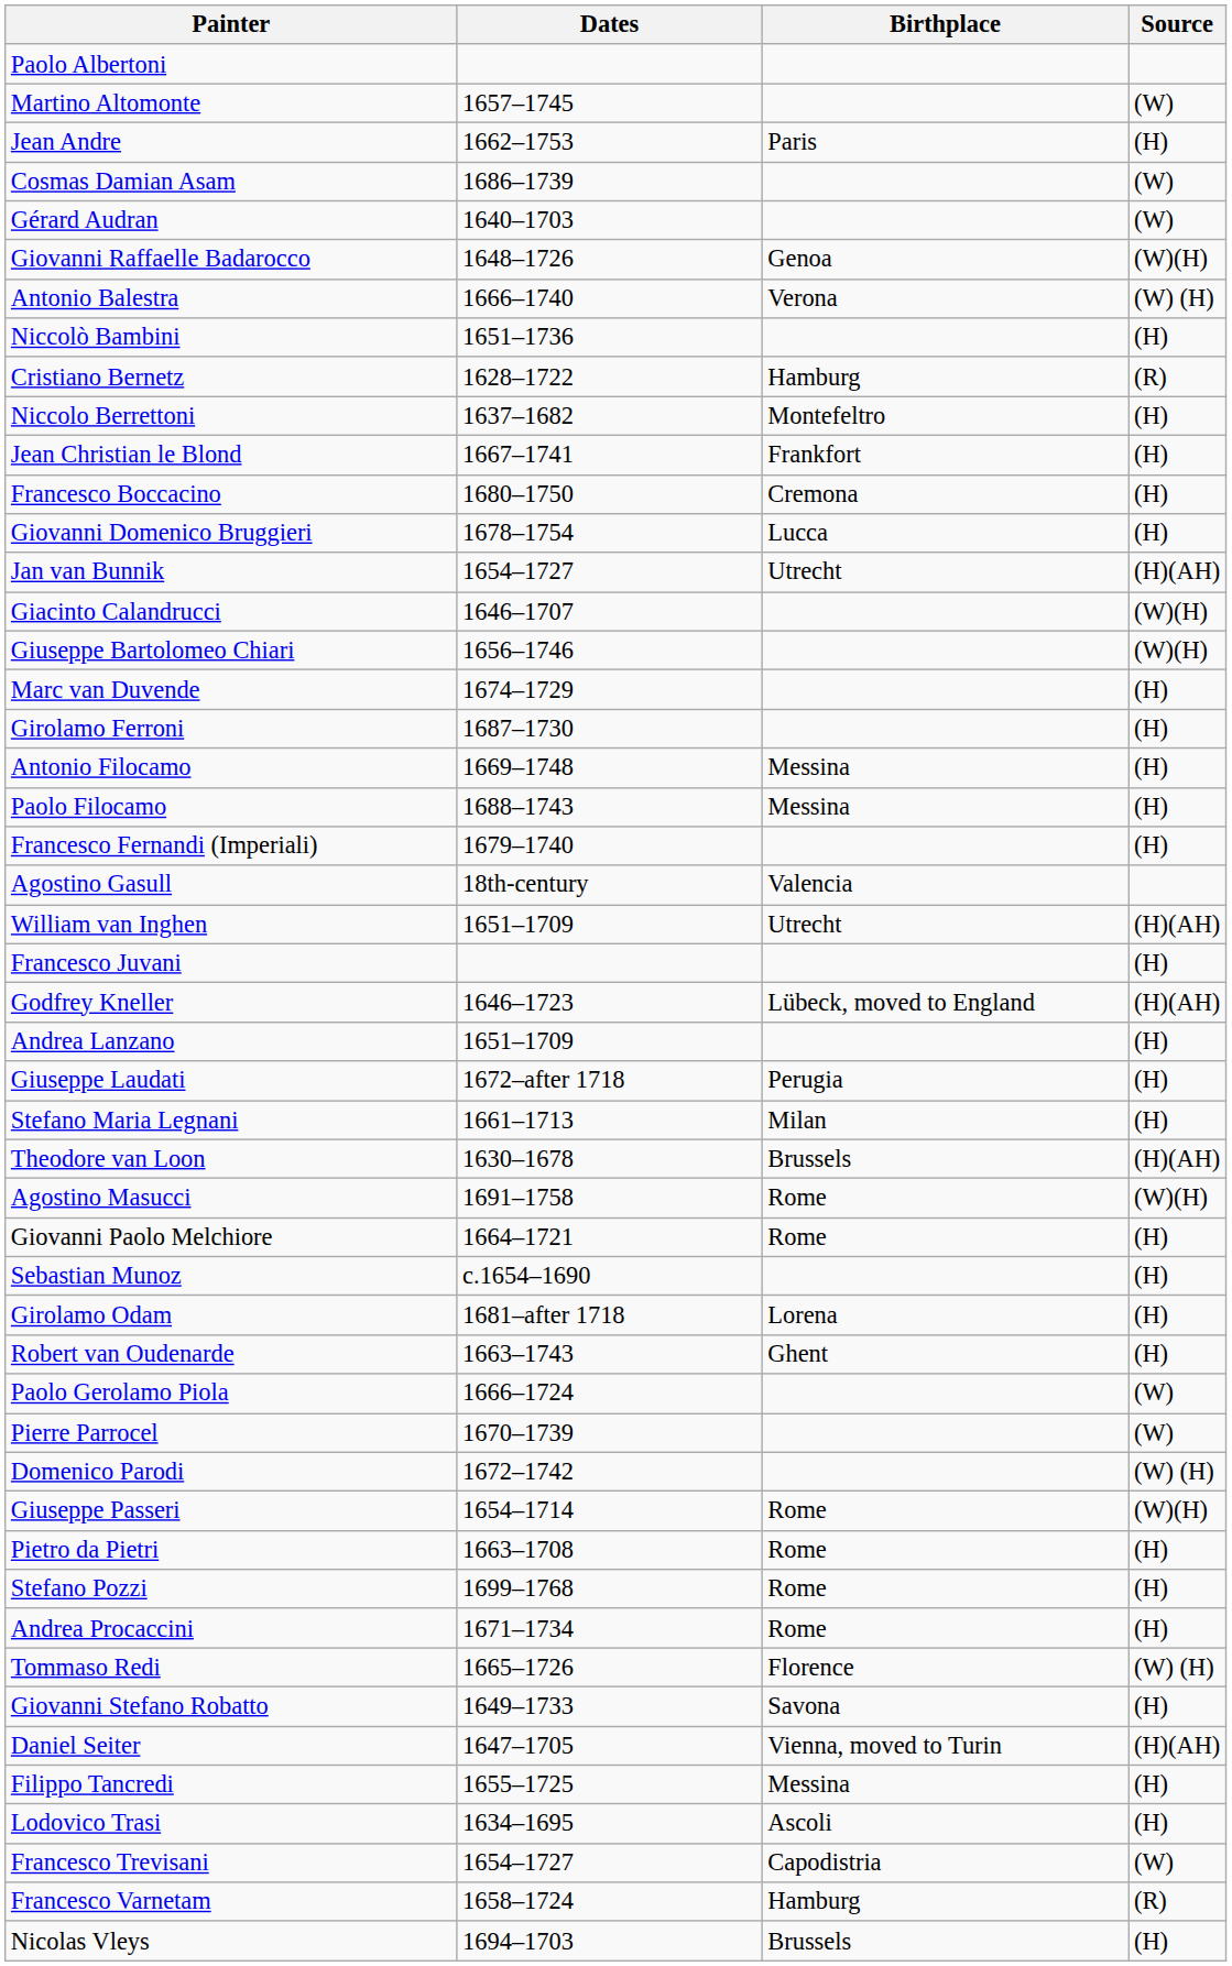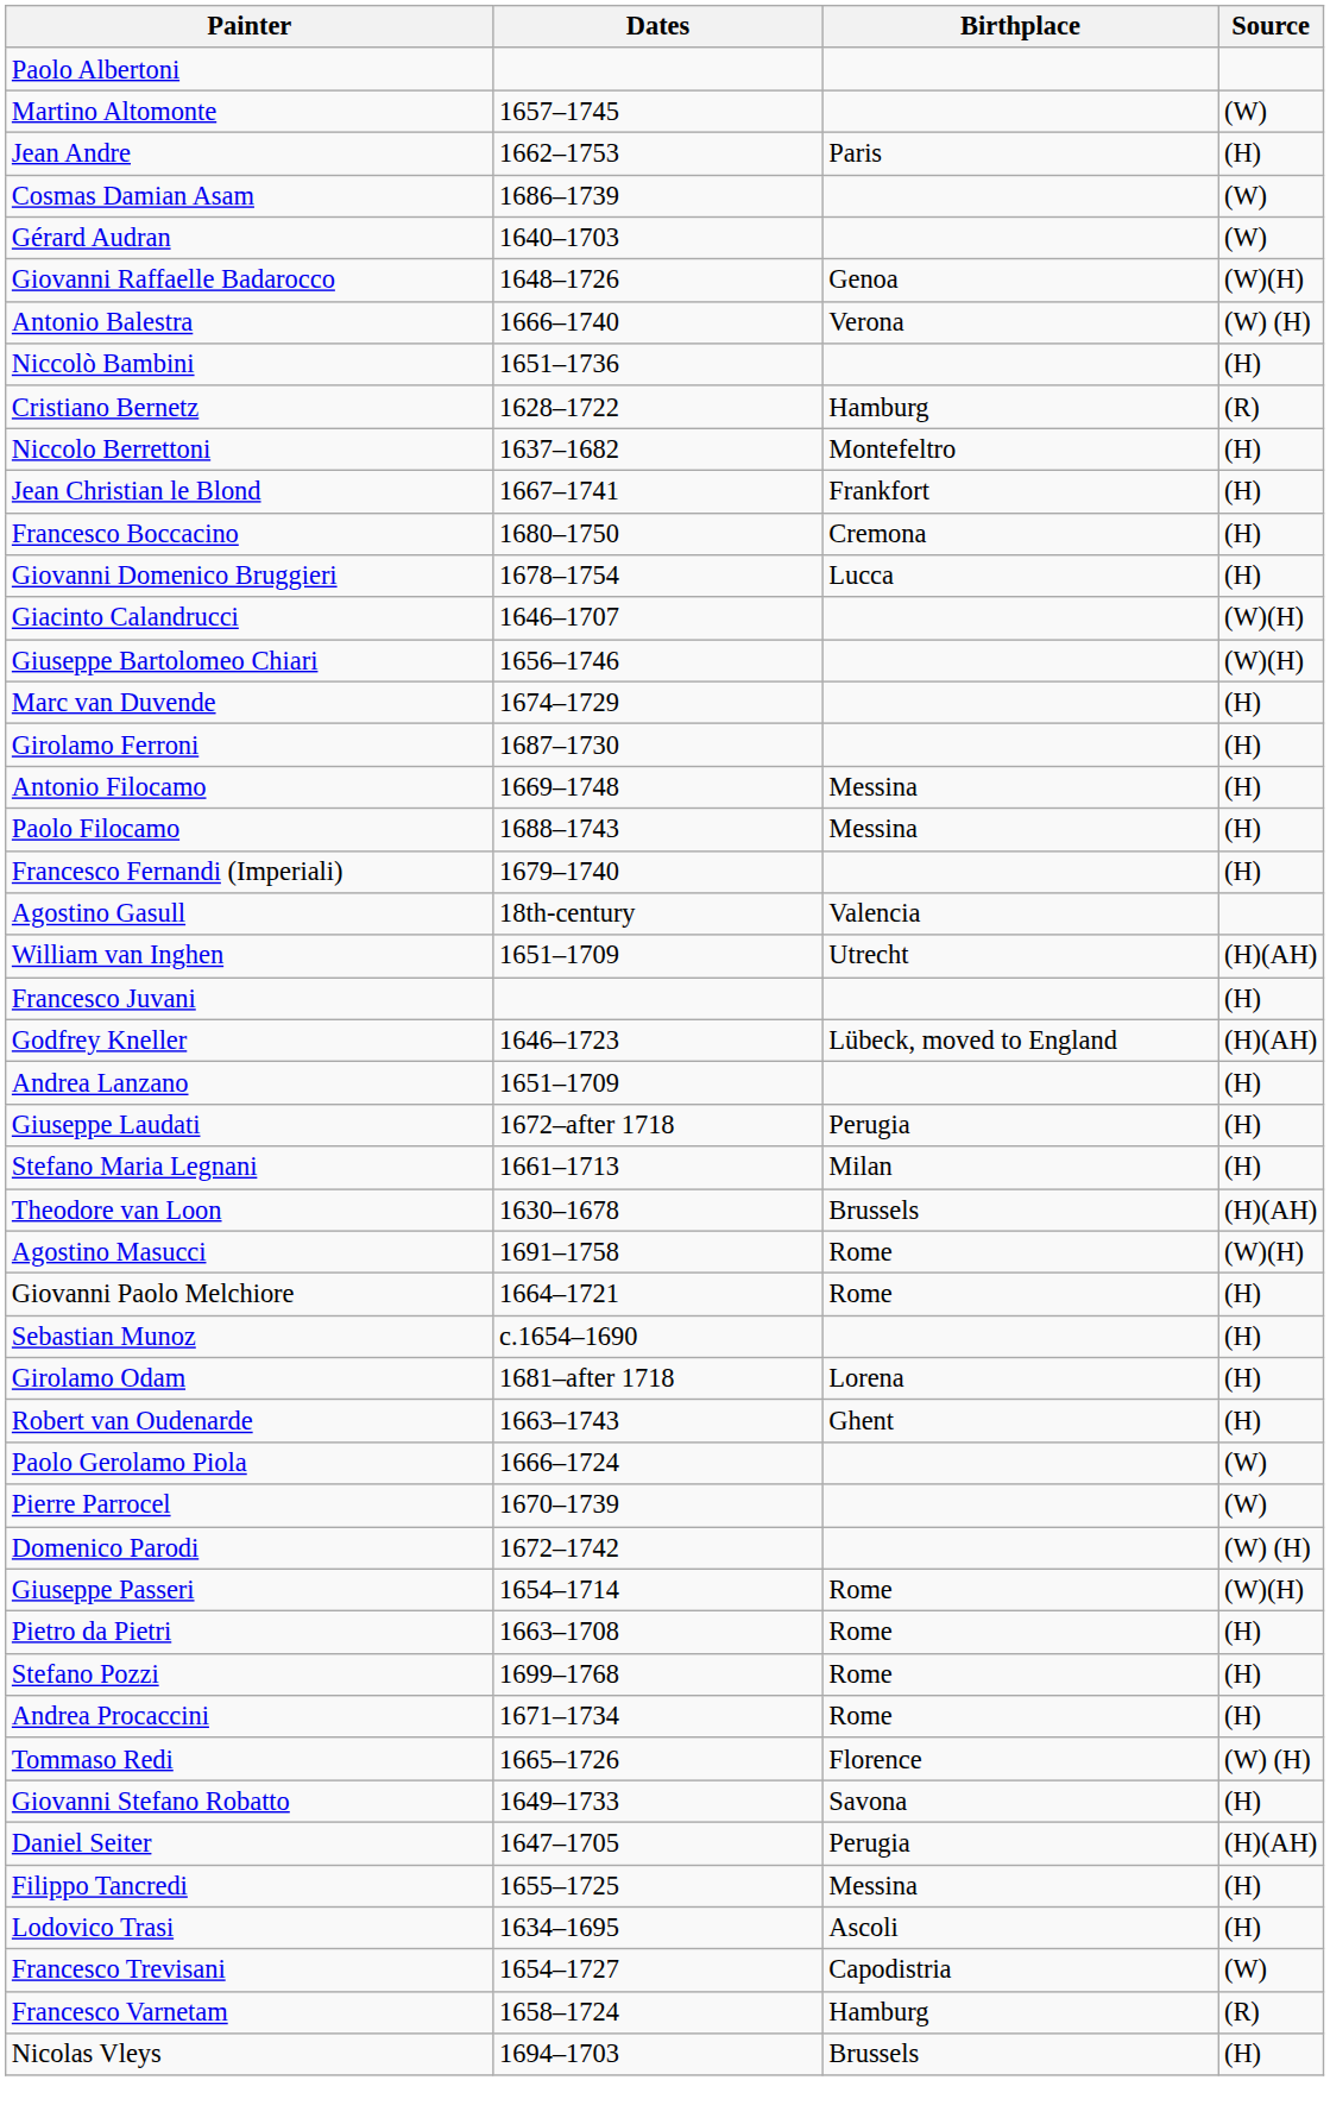 <table class=wikitable>
 <tr>
 <th width="37%">Painter</th>
 <th width="25%">Dates</th>
 <th width="30%">Birthplace</th>
 <th width="8%">Source</th>
 </tr>
 <tr>
 <td><a href='#'>Paolo Albertoni</a></td>
 <td></td>
 <td></td>
 <td></td>
 </tr>
 <tr>
 <td><a href='#'>Martino Altomonte</a></td>
 <td>1657–1745</td>
 <td></td>
 <td>(W)</td>
 </tr>
 <tr>
 <td><a href='#'>Jean Andre</a></td>
 <td>1662–1753</td>
 <td>Paris</td>
 <td>(H)</td>
 </tr>
 <tr>
 <td><a href='#'>Cosmas Damian Asam</a></td>
 <td>1686–1739</td>
 <td></td>
 <td>(W)</td>
 </tr>
 <tr>
 <td><a href='#'>Gérard Audran</a></td>
 <td>1640–1703</td>
 <td></td>
 <td>(W)</td>
 </tr>
 <tr>
 <td><a href='#'>Giovanni Raffaelle Badarocco</a></td>
 <td>1648–1726</td>
 <td>Genoa</td>
 <td>(W)(H)</td>
 </tr>
 <tr>
 <td><a href='#'>Antonio Balestra</a></td>
 <td>1666–1740</td>
 <td>Verona</td>
 <td>(W) (H)</td>
 </tr>
 <tr>
 <td><a href='#'>Niccolò Bambini</a></td>
 <td>1651–1736</td>
 <td></td>
 <td>(H)</td>
 </tr>
 <tr>
 <td><a href='#'>Cristiano Bernetz</a></td>
 <td>1628–1722</td>
 <td>Hamburg</td>
 <td>(R)</td>
 </tr>
 <tr>
 <td><a href='#'>Niccolo Berrettoni</a></td>
 <td>1637–1682</td>
 <td>Montefeltro</td>
 <td>(H)</td>
 </tr>
 <tr>
 <td><a href='#'>Jean Christian le Blond</a></td>
 <td>1667–1741</td>
 <td>Frankfort</td>
 <td>(H)</td>
 </tr>
 <tr>
 <td><a href='#'>Francesco Boccacino</a></td>
 <td>1680–1750</td>
 <td>Cremona</td>
 <td>(H)</td>
 </tr>
 <tr>
 <td><a href='#'>Giovanni Domenico Bruggieri</a></td>
 <td>1678–1754</td>
 <td>Lucca</td>
 <td>(H)</td>
-</tr>
-<tr>
-<td><a href='#'>Jan van Bunnik</a></td>
-<td>1654–1727</td>
-<td>Utrecht</td>
-<td>(H)(AH)</td>
 </tr>
 <tr>
 <td><a href='#'>Giacinto Calandrucci</a></td>
 <td>1646–1707</td>
 <td></td>
 <td>(W)(H)</td>
 </tr>
 <tr>
 <td><a href='#'>Giuseppe Bartolomeo Chiari</a></td>
 <td>1656–1746</td>
 <td></td>
 <td>(W)(H)</td>
 </tr>
 <tr>
 <td><a href='#'>Marc van Duvende</a></td>
 <td>1674–1729</td>
 <td></td>
 <td>(H)</td>
 </tr>
 <tr>
 <td><a href='#'>Girolamo Ferroni</a></td>
 <td>1687–1730</td>
 <td></td>
 <td>(H)</td>
 </tr>
 <tr>
 <td><a href='#'>Antonio Filocamo</a></td>
 <td>1669–1748</td>
 <td>Messina</td>
 <td>(H)</td>
 </tr>
 <tr>
 <td><a href='#'>Paolo Filocamo</a></td>
 <td>1688–1743</td>
 <td>Messina</td>
 <td>(H)</td>
 </tr>
 <tr>
 <td><a href='#'>Francesco Fernandi</a> (Imperiali)</td>
 <td>1679–1740</td>
 <td></td>
 <td>(H)</td>
 </tr>
 <tr>
 <td><a href='#'>Agostino Gasull</a></td>
 <td>18th-century</td>
 <td>Valencia</td>
 <td></td>
 </tr>
 <tr>
 <td><a href='#'>William van Inghen</a></td>
 <td>1651–1709</td>
 <td>Utrecht</td>
 <td>(H)(AH)</td>
 </tr>
 <tr>
 <td><a href='#'>Francesco Juvani</a></td>
 <td></td>
 <td></td>
 <td>(H)</td>
 </tr>
 <tr>
 <td><a href='#'>Godfrey Kneller</a></td>
 <td>1646–1723</td>
 <td>Lübeck, moved to England</td>
 <td>(H)(AH)</td>
 </tr>
 <tr>
 <td><a href='#'>Andrea Lanzano</a></td>
 <td>1651–1709</td>
 <td></td>
 <td>(H)</td>
 </tr>
 <tr>
 <td><a href='#'>Giuseppe Laudati</a></td>
 <td>1672–after 1718</td>
 <td>Perugia</td>
 <td>(H)</td>
 </tr>
 <tr>
 <td><a href='#'>Stefano Maria Legnani</a></td>
 <td>1661–1713</td>
 <td>Milan</td>
 <td>(H)</td>
 </tr>
 <tr>
 <td><a href='#'>Theodore van Loon</a></td>
 <td>1630–1678</td>
 <td>Brussels</td>
 <td>(H)(AH)</td>
 </tr>
 <tr>
 <td><a href='#'>Agostino Masucci</a></td>
 <td>1691–1758</td>
 <td>Rome</td>
 <td>(W)(H)</td>
 </tr>
 <tr>
 <td>Giovanni Paolo Melchiore</td>
 <td>1664–1721</td>
 <td>Rome</td>
 <td>(H)</td>
 </tr>
 <tr>
 <td><a href='#'>Sebastian Munoz</a></td>
 <td>c.1654–1690</td>
 <td></td>
 <td>(H)</td>
 </tr>
 <tr>
 <td><a href='#'>Girolamo Odam</a></td>
 <td>1681–after 1718</td>
 <td>Lorena</td>
 <td>(H)</td>
 </tr>
 <tr>
 <td><a href='#'>Robert van Oudenarde</a></td>
 <td>1663–1743</td>
 <td>Ghent</td>
 <td>(H)</td>
 </tr>
 <tr>
 <td><a href='#'>Paolo Gerolamo Piola</a></td>
 <td>1666–1724</td>
 <td></td>
 <td>(W)</td>
 </tr>
 <tr>
 <td><a href='#'>Pierre Parrocel</a></td>
 <td>1670–1739</td>
 <td></td>
 <td>(W)</td>
 </tr>
 <tr>
 <td><a href='#'>Domenico Parodi</a></td>
 <td>1672–1742</td>
 <td></td>
 <td>(W) (H)</td>
 </tr>
 <tr>
 <td><a href='#'>Giuseppe Passeri</a></td>
 <td>1654–1714</td>
 <td>Rome</td>
 <td>(W)(H)</td>
 </tr>
 <tr>
 <td><a href='#'>Pietro da Pietri</a></td>
 <td>1663–1708</td>
 <td>Rome</td>
 <td>(H)</td>
 </tr>
 <tr>
 <td><a href='#'>Stefano Pozzi</a></td>
 <td>1699–1768</td>
 <td>Rome</td>
 <td>(H)</td>
 </tr>
 <tr>
 <td><a href='#'>Andrea Procaccini</a></td>
 <td>1671–1734</td>
 <td>Rome</td>
 <td>(H)</td>
 </tr>
 <tr>
 <td><a href='#'>Tommaso Redi</a></td>
 <td>1665–1726</td>
 <td>Florence</td>
 <td>(W) (H)</td>
 </tr>
 <tr>
 <td><a href='#'>Giovanni Stefano Robatto</a></td>
 <td>1649–1733</td>
 <td>Savona</td>
 <td>(H)</td>
 </tr>
 <tr>
 <td><a href='#'>Daniel Seiter</a></td>
 <td>1647–1705</td>
-<td>Vienna, moved to Turin</td>
+<td>Perugia</td>
 <td>(H)(AH)</td>
 </tr>
 <tr>
 <td><a href='#'>Filippo Tancredi</a></td>
 <td>1655–1725</td>
 <td>Messina</td>
 <td>(H)</td>
 </tr>
 <tr>
 <td><a href='#'>Lodovico Trasi</a></td>
 <td>1634–1695</td>
 <td>Ascoli</td>
 <td>(H)</td>
 </tr>
 <tr>
 <td><a href='#'>Francesco Trevisani</a></td>
 <td>1654–1727</td>
 <td>Capodistria</td>
 <td>(W)</td>
 </tr>
 <tr>
 <td><a href='#'>Francesco Varnetam</a></td>
 <td>1658–1724</td>
 <td>Hamburg</td>
 <td>(R)</td>
 </tr>
 <tr>
 <td>Nicolas Vleys</td>
 <td>1694–1703</td>
 <td>Brussels</td>
 <td>(H)</td>
 </tr>
 </table>
